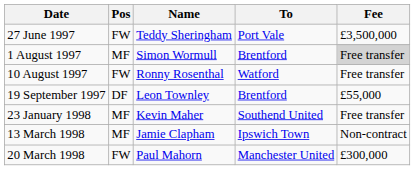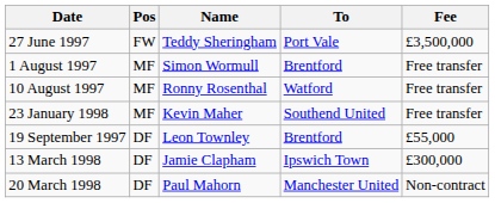 <table class="wikitable">
 <tr>
 <th>Date</th>
 <th>Pos</th>
 <th>Name</th>
 <th>To</th>
 <th>Fee</th>
 </tr>
 <tr>
 <td>27 June 1997</td>
 <td>FW</td>
 <td> <a href='#'>Teddy Sheringham</a></td>
 <td> <a href='#'>Port Vale</a></td>
 <td>£3,500,000</td>
 </tr>
 <tr>
 <td>1 August 1997</td>
 <td>MF</td>
 <td> <a href='#'>Simon Wormull</a></td>
 <td> <a href='#'>Brentford</a></td>
-<td style="background: lightgrey;">Free transfer</td>
+<td>Free transfer</td>
 </tr>
 <tr>
 <td>10 August 1997</td>
-<td>FW</td>
+<td>MF</td>
 <td> <a href='#'>Ronny Rosenthal</a></td>
 <td> <a href='#'>Watford</a></td>
+<td>Free transfer</td>
+</tr>
+<tr>
+<td>23 January 1998</td>
+<td>MF</td>
+<td> <a href='#'>Kevin Maher</a></td>
+<td> <a href='#'>Southend United</a></td>
 <td>Free transfer</td>
 </tr>
 <tr>
 <td>19 September 1997</td>
 <td>DF</td>
 <td> <a href='#'>Leon Townley</a></td>
 <td> <a href='#'>Brentford</a></td>
 <td>£55,000</td>
 </tr>
 <tr>
-<td>23 January 1998</td>
-<td>MF</td>
-<td> <a href='#'>Kevin Maher</a></td>
-<td> <a href='#'>Southend United</a></td>
-<td>Free transfer</td>
-</tr>
-<tr>
 <td>13 March 1998</td>
-<td>MF</td>
+<td>DF</td>
 <td> <a href='#'>Jamie Clapham</a></td>
 <td> <a href='#'>Ipswich Town</a></td>
-<td>Non-contract</td>
+<td>£300,000</td>
 </tr>
 <tr>
 <td>20 March 1998</td>
-<td>FW</td>
+<td>DF</td>
 <td> <a href='#'>Paul Mahorn</a></td>
 <td> <a href='#'>Manchester United</a></td>
-<td>£300,000</td>
+<td>Non-contract</td>
 </tr>
 </table>
